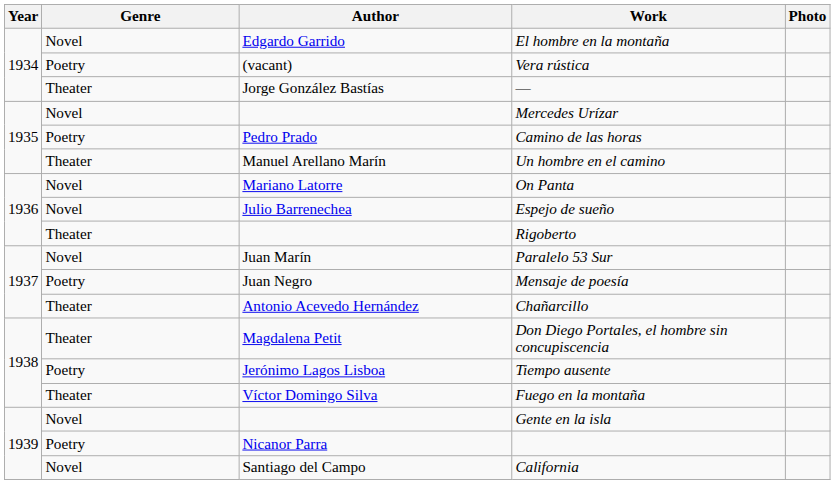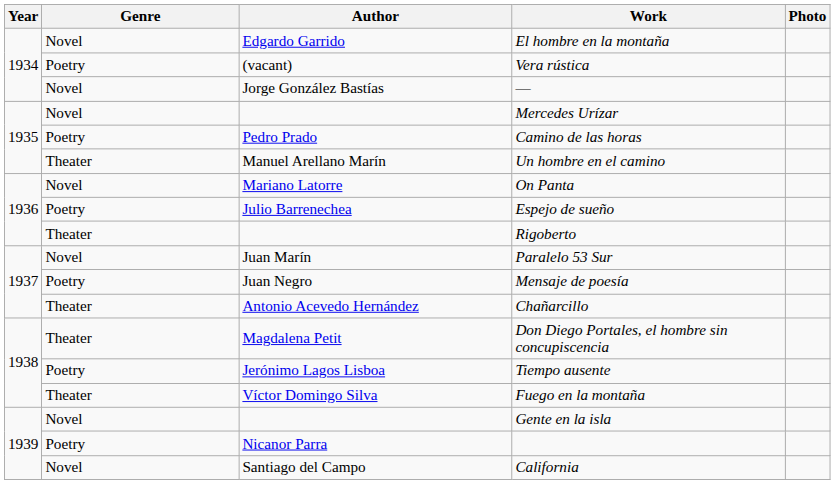 <table class="wikitable">
 <tr>
 <th width=30>Year</th>
 <th width=200>Genre</th>
 <th width=280>Author</th>
 <th width=280>Work</th>
 <th>Photo</th>
 </tr>
 <tr>
 <td rowspan=3>1934</td>
 <td>Novel</td>
 <td><a href='#'>Edgardo Garrido</a></td>
 <td><em>El hombre en la montaña</em></td>
 <td></td>
 </tr>
 <tr>
 <td>Poetry</td>
 <td>(vacant)</td>
 <td><em>Vera rústica</em></td>
 <td></td>
 </tr>
 <tr>
-<td>Theater</td>
+<td>Novel</td>
 <td>Jorge González Bastías</td>
 <td>—</td>
 <td></td>
 </tr>
 <tr>
 <td rowspan=3>1935</td>
 <td>Novel</td>
 <td></td>
 <td><em>Mercedes Urízar</em></td>
 <td></td>
 </tr>
 <tr>
 <td>Poetry</td>
 <td><a href='#'>Pedro Prado</a></td>
 <td><em>Camino de las horas</em></td>
 <td></td>
 </tr>
 <tr>
 <td>Theater</td>
 <td>Manuel Arellano Marín</td>
 <td><em>Un hombre en el camino</em></td>
 <td></td>
 </tr>
 <tr>
 <td rowspan=3>1936</td>
 <td>Novel</td>
 <td><a href='#'>Mariano Latorre</a></td>
 <td><em>On Panta</em></td>
 <td></td>
 </tr>
 <tr>
-<td>Novel</td>
+<td>Poetry</td>
 <td><a href='#'>Julio Barrenechea</a></td>
 <td><em>Espejo de sueño</em></td>
 <td></td>
 </tr>
 <tr>
 <td>Theater</td>
 <td></td>
 <td><em>Rigoberto</em></td>
 <td></td>
 </tr>
 <tr>
 <td rowspan=3>1937</td>
 <td>Novel</td>
 <td>Juan Marín</td>
 <td><em>Paralelo 53 Sur</em></td>
 <td></td>
 </tr>
 <tr>
 <td>Poetry</td>
 <td>Juan Negro</td>
 <td><em>Mensaje de poesía</em></td>
 <td></td>
 </tr>
 <tr>
 <td>Theater</td>
 <td><a href='#'>Antonio Acevedo Hernández</a></td>
 <td><em>Chañarcillo</em></td>
 <td></td>
 </tr>
 <tr>
 <td rowspan=3>1938</td>
 <td>Theater</td>
 <td><a href='#'>Magdalena Petit</a></td>
 <td><em>Don Diego Portales, el hombre sin concupiscencia</em></td>
 <td></td>
 </tr>
 <tr>
 <td>Poetry</td>
 <td><a href='#'>Jerónimo Lagos Lisboa</a></td>
 <td><em>Tiempo ausente</em></td>
 <td></td>
 </tr>
 <tr>
 <td>Theater</td>
 <td><a href='#'>Víctor Domingo Silva</a></td>
 <td><em>Fuego en la montaña</em></td>
 <td></td>
 </tr>
 <tr>
 <td rowspan=3>1939</td>
 <td>Novel</td>
 <td></td>
 <td><em>Gente en la isla</em></td>
 <td></td>
 </tr>
 <tr>
 <td>Poetry</td>
 <td><a href='#'>Nicanor Parra</a></td>
 <td><em></em></td>
 <td></td>
 </tr>
 <tr>
 <td>Novel</td>
 <td>Santiago del Campo</td>
 <td><em>California</em></td>
 <td></td>
 </tr>
 </table>
